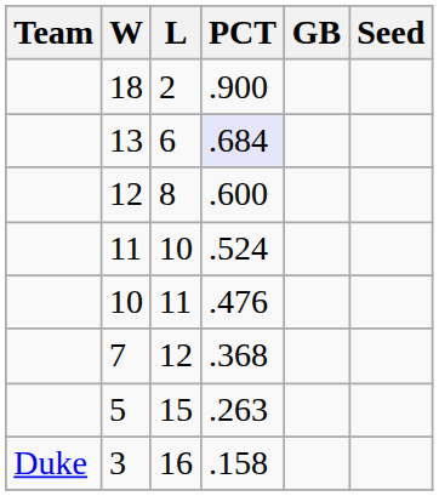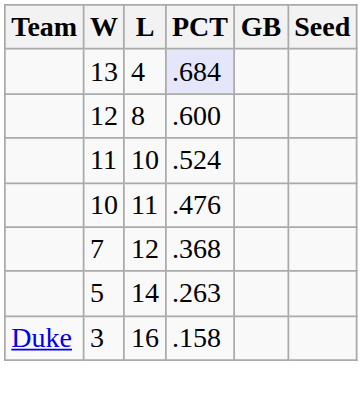 <table class=wikitable>
 <tr>
 <th>Team</th>
 <th>W</th>
 <th>L</th>
 <th>PCT</th>
 <th>GB</th>
 <th>Seed</th>
 </tr>
 <tr>
 <td></td>
-<td>18</td>
-<td>2</td>
-<td>.900</td>
-<td></td>
-<td></td>
-</tr>
-<tr>
-<td></td>
 <td>13</td>
-<td>6</td>
+<td>4</td>
 <td style="background: lavender;">.684</td>
 <td></td>
 <td></td>
 </tr>
 <tr>
 <td></td>
 <td>12</td>
 <td>8</td>
 <td>.600</td>
 <td></td>
 <td></td>
 </tr>
 <tr>
 <td></td>
 <td>11</td>
 <td>10</td>
 <td>.524</td>
 <td></td>
 <td></td>
 </tr>
 <tr>
 <td></td>
 <td>10</td>
 <td>11</td>
 <td>.476</td>
 <td></td>
 <td></td>
 </tr>
 <tr>
 <td></td>
 <td>7</td>
 <td>12</td>
 <td>.368</td>
 <td></td>
 <td></td>
 </tr>
 <tr>
 <td></td>
 <td>5</td>
-<td>15</td>
+<td>14</td>
 <td>.263</td>
 <td></td>
 <td></td>
 </tr>
 <tr>
 <td><a href='#'>Duke</a></td>
 <td>3</td>
 <td>16</td>
 <td>.158</td>
 <td></td>
 <td></td>
 </tr>
 </table>
